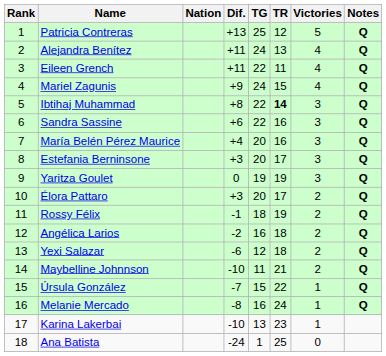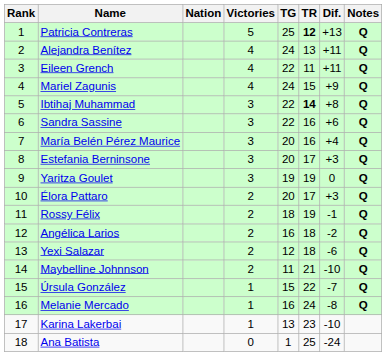 <table class="wikitable sortable" style="text-align:center">
 <tr>
 <th>Rank</th>
 <th>Name</th>
 <th>Nation</th>
-<th>Dif.</th>
+<th>Victories</th>
 <th>TG</th>
 <th>TR</th>
-<th>Victories</th>
+<th>Dif.</th>
 <th>Notes</th>
 </tr>
 <tr style="background:#cfc">
 <td>1</td>
 <td align=left><a href='#'>Patricia Contreras</a></td>
 <td align=left></td>
+<td>5</td>
+<td>25</td>
+<td><strong>12</strong></td>
 <td>+13</td>
-<td>25</td>
-<td>12</td>
-<td>5</td>
 <td><strong>Q</strong></td>
 </tr>
 <tr style="background:#cfc">
 <td>2</td>
 <td align=left><a href='#'>Alejandra Benítez</a></td>
 <td align=left></td>
-<td>+11</td>
+<td>4</td>
 <td>24</td>
 <td>13</td>
-<td>4</td>
+<td>+11</td>
 <td><strong>Q</strong></td>
 </tr>
 <tr style="background:#cfc">
 <td>3</td>
 <td align=left><a href='#'>Eileen Grench</a></td>
 <td align=left></td>
-<td>+11</td>
+<td>4</td>
 <td>22</td>
 <td>11</td>
-<td>4</td>
+<td>+11</td>
 <td><strong>Q</strong></td>
 </tr>
 <tr style="background:#cfc">
 <td>4</td>
 <td align=left><a href='#'>Mariel Zagunis</a></td>
 <td align=left></td>
-<td>+9</td>
+<td>4</td>
 <td>24</td>
 <td>15</td>
-<td>4</td>
+<td>+9</td>
 <td><strong>Q</strong></td>
 </tr>
 <tr style="background:#cfc">
 <td>5</td>
 <td align=left><a href='#'>Ibtihaj Muhammad</a></td>
 <td align=left></td>
-<td>+8</td>
+<td>3</td>
 <td>22</td>
 <td><strong>14</strong></td>
-<td>3</td>
+<td>+8</td>
 <td><strong>Q</strong></td>
 </tr>
 <tr style="background:#cfc">
 <td>6</td>
 <td align=left><a href='#'>Sandra Sassine</a></td>
 <td align=left></td>
-<td>+6</td>
+<td>3</td>
 <td>22</td>
 <td>16</td>
-<td>3</td>
+<td>+6</td>
 <td><strong>Q</strong></td>
 </tr>
 <tr style="background:#cfc">
 <td>7</td>
 <td align=left><a href='#'>María Belén Pérez Maurice</a></td>
 <td align=left></td>
-<td>+4</td>
+<td>3</td>
 <td>20</td>
 <td>16</td>
-<td>3</td>
+<td>+4</td>
 <td><strong>Q</strong></td>
 </tr>
 <tr style="background:#cfc">
 <td>8</td>
 <td align=left><a href='#'>Estefania Berninsone</a></td>
 <td align=left></td>
-<td>+3</td>
+<td>3</td>
 <td>20</td>
 <td>17</td>
-<td>3</td>
+<td>+3</td>
 <td><strong>Q</strong></td>
 </tr>
 <tr style="background:#cfc">
 <td>9</td>
 <td align=left><a href='#'>Yaritza Goulet</a></td>
 <td align=left></td>
-<td>0</td>
+<td>3</td>
 <td>19</td>
 <td>19</td>
-<td>3</td>
+<td>0</td>
 <td><strong>Q</strong></td>
 </tr>
 <tr style="background:#cfc">
 <td>10</td>
 <td align=left><a href='#'>Élora Pattaro</a></td>
 <td align=left></td>
-<td>+3</td>
+<td>2</td>
 <td>20</td>
 <td>17</td>
-<td>2</td>
+<td>+3</td>
 <td><strong>Q</strong></td>
 </tr>
 <tr style="background:#cfc">
 <td>11</td>
 <td align=left><a href='#'>Rossy Félix</a></td>
 <td align=left></td>
-<td>-1</td>
+<td>2</td>
 <td>18</td>
 <td>19</td>
-<td>2</td>
+<td>-1</td>
 <td><strong>Q</strong></td>
 </tr>
 <tr style="background:#cfc">
 <td>12</td>
 <td align=left><a href='#'>Angélica Larios</a></td>
 <td align=left></td>
-<td>-2</td>
+<td>2</td>
 <td>16</td>
 <td>18</td>
-<td>2</td>
+<td>-2</td>
 <td><strong>Q</strong></td>
 </tr>
 <tr style="background:#cfc">
 <td>13</td>
 <td align=left><a href='#'>Yexi Salazar</a></td>
 <td align=left></td>
-<td>-6</td>
+<td>2</td>
 <td>12</td>
 <td>18</td>
-<td>2</td>
+<td>-6</td>
 <td><strong>Q</strong></td>
 </tr>
 <tr style="background:#cfc">
 <td>14</td>
 <td align=left><a href='#'>Maybelline Johnnson</a></td>
 <td align=left></td>
-<td>-10</td>
+<td>2</td>
 <td>11</td>
 <td>21</td>
-<td>2</td>
+<td>-10</td>
 <td><strong>Q</strong></td>
 </tr>
 <tr style="background:#cfc">
 <td>15</td>
 <td align=left><a href='#'>Úrsula González</a></td>
 <td align=left></td>
-<td>-7</td>
+<td>1</td>
 <td>15</td>
 <td>22</td>
-<td>1</td>
+<td>-7</td>
 <td><strong>Q</strong></td>
 </tr>
 <tr style="background:#cfc">
 <td>16</td>
 <td align=left><a href='#'>Melanie Mercado</a></td>
 <td align=left></td>
-<td>-8</td>
+<td>1</td>
 <td>16</td>
 <td>24</td>
-<td>1</td>
+<td>-8</td>
 <td><strong>Q</strong></td>
 </tr>
 <tr>
 <td>17</td>
 <td align=left><a href='#'>Karina Lakerbai</a></td>
 <td align=left></td>
-<td>-10</td>
+<td>1</td>
 <td>13</td>
 <td>23</td>
-<td>1</td>
+<td>-10</td>
 <td></td>
 </tr>
 <tr>
 <td>18</td>
 <td align=left><a href='#'>Ana Batista</a></td>
 <td align=left></td>
-<td>-24</td>
+<td>0</td>
 <td>1</td>
 <td>25</td>
-<td>0</td>
+<td>-24</td>
 <td></td>
 </tr>
 </table>
